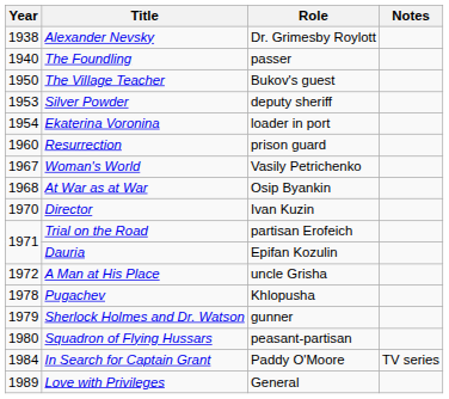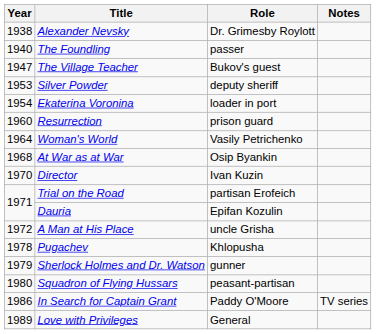 <table class="wikitable sortable">
 <tr>
 <th>Year</th>
 <th>Title</th>
 <th>Role</th>
 <th class="unsortable">Notes</th>
 </tr>
 <tr>
 <td>1938</td>
 <td><em><a href='#'>Alexander Nevsky</a></em></td>
 <td>Dr. Grimesby Roylott</td>
 <td></td>
 </tr>
 <tr>
 <td>1940</td>
 <td><em><a href='#'>The Foundling</a></em></td>
 <td>passer</td>
 <td></td>
 </tr>
 <tr>
-<td>1950</td>
+<td>1947</td>
 <td><em><a href='#'>The Village Teacher</a></em></td>
 <td>Bukov's guest</td>
 <td></td>
 </tr>
 <tr>
 <td>1953</td>
 <td><em><a href='#'>Silver Powder</a></em></td>
 <td>deputy sheriff</td>
 <td></td>
 </tr>
 <tr>
 <td>1954</td>
 <td><em><a href='#'>Ekaterina Voronina</a></em></td>
 <td>loader in port</td>
 <td></td>
 </tr>
 <tr>
 <td>1960</td>
 <td><em><a href='#'>Resurrection</a></em></td>
 <td>prison guard</td>
 <td></td>
 </tr>
 <tr>
-<td>1967</td>
+<td>1964</td>
 <td><em><a href='#'>Woman's World</a></em></td>
 <td>Vasily Petrichenko</td>
 <td></td>
 </tr>
 <tr>
 <td>1968</td>
 <td><em><a href='#'>At War as at War</a></em></td>
 <td>Osip Byankin</td>
 </tr>
 <tr>
 <td>1970</td>
 <td><em><a href='#'>Director</a></em></td>
 <td>Ivan Kuzin</td>
 <td></td>
 </tr>
 <tr>
 <td rowspan=2>1971</td>
 <td><em><a href='#'>Trial on the Road</a></em></td>
 <td>partisan Erofeich</td>
 <td></td>
 </tr>
 <tr>
 <td><em><a href='#'>Dauria</a></em></td>
 <td>Epifan Kozulin</td>
 <td></td>
 </tr>
 <tr>
 <td>1972</td>
 <td><em><a href='#'>A Man at His Place</a></em></td>
 <td>uncle Grisha</td>
 <td></td>
 </tr>
 <tr>
 <td>1978</td>
 <td><em><a href='#'>Pugachev</a></em></td>
 <td>Khlopusha</td>
 <td></td>
 </tr>
 <tr>
 <td>1979</td>
 <td><em><a href='#'>Sherlock Holmes and Dr. Watson</a></em></td>
 <td>gunner</td>
 <td></td>
 </tr>
 <tr>
 <td>1980</td>
 <td><em><a href='#'>Squadron of Flying Hussars</a></em></td>
 <td>peasant-partisan</td>
 <td></td>
 </tr>
 <tr>
-<td>1984</td>
+<td>1986</td>
 <td><em><a href='#'>In Search for Captain Grant</a></em></td>
 <td>Paddy O'Moore</td>
 <td>TV series</td>
 </tr>
 <tr>
 <td>1989</td>
 <td><em><a href='#'>Love with Privileges</a></em></td>
 <td>General</td>
 <td></td>
 </tr>
 </table>
